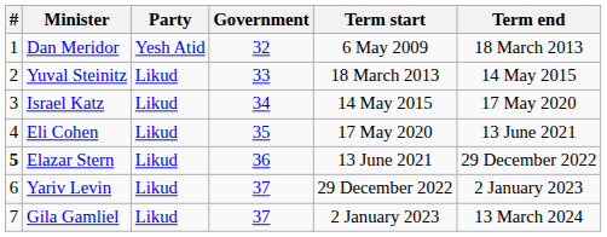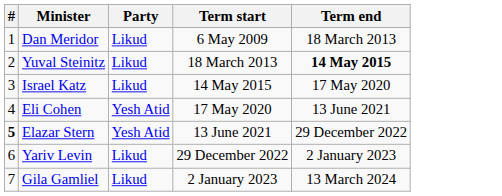 <table class=wikitable style=text-align:center>
 <tr>
 <th>#</th>
 <th>Minister</th>
 <th>Party</th>
-<th>Government</th>
 <th>Term start</th>
 <th>Term end</th>
 </tr>
 <tr>
 <td>1</td>
 <td align=left><a href='#'>Dan Meridor</a></td>
-<td align=left><a href='#'>Yesh Atid</a></td>
-<td><a href='#'>32</a></td>
+<td align=left><a href='#'>Likud</a></td>
 <td>6 May 2009</td>
 <td>18 March 2013</td>
 </tr>
 <tr>
 <td>2</td>
 <td align=left><a href='#'>Yuval Steinitz</a></td>
 <td align=left><a href='#'>Likud</a></td>
-<td><a href='#'>33</a></td>
 <td>18 March 2013</td>
-<td>14 May 2015</td>
+<td><strong>14 May 2015</strong></td>
 </tr>
 <tr>
 <td>3</td>
 <td align=left><a href='#'>Israel Katz</a></td>
 <td align=left><a href='#'>Likud</a></td>
-<td><a href='#'>34</a></td>
 <td>14 May 2015</td>
 <td>17 May 2020</td>
 </tr>
 <tr>
 <td>4</td>
 <td align=left><a href='#'>Eli Cohen</a></td>
-<td align=left><a href='#'>Likud</a></td>
-<td><a href='#'>35</a></td>
+<td align=left><a href='#'>Yesh Atid</a></td>
 <td>17 May 2020</td>
 <td>13 June 2021</td>
 </tr>
 <tr>
 <td><strong>5</strong></td>
 <td align=left><a href='#'>Elazar Stern</a></td>
-<td align=left><a href='#'>Likud</a></td>
-<td><a href='#'>36</a></td>
+<td align=left><a href='#'>Yesh Atid</a></td>
 <td>13 June 2021</td>
 <td>29 December 2022</td>
 </tr>
 <tr>
 <td>6</td>
 <td align=left><a href='#'>Yariv Levin</a></td>
 <td align=left><a href='#'>Likud</a></td>
-<td><a href='#'>37</a></td>
 <td>29 December 2022</td>
 <td>2 January 2023</td>
 </tr>
 <tr>
 <td>7</td>
 <td align=left><a href='#'>Gila Gamliel</a></td>
 <td align=left><a href='#'>Likud</a></td>
-<td><a href='#'>37</a></td>
 <td>2 January 2023</td>
 <td>13 March 2024</td>
 </tr>
 </table>
